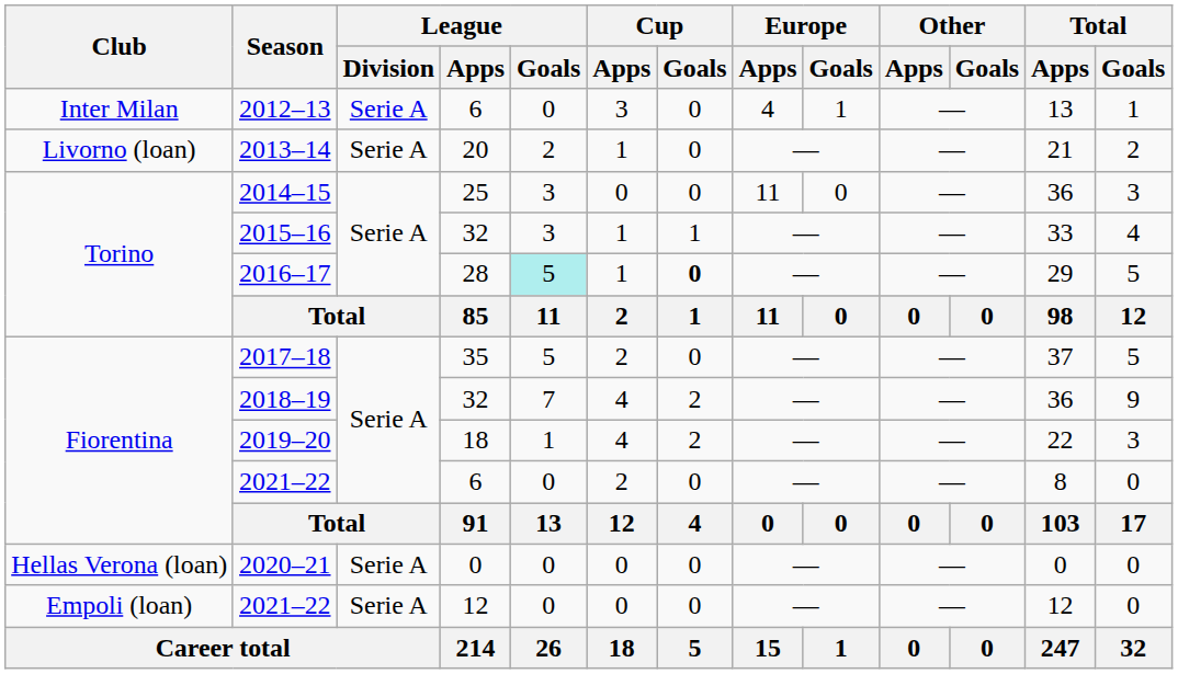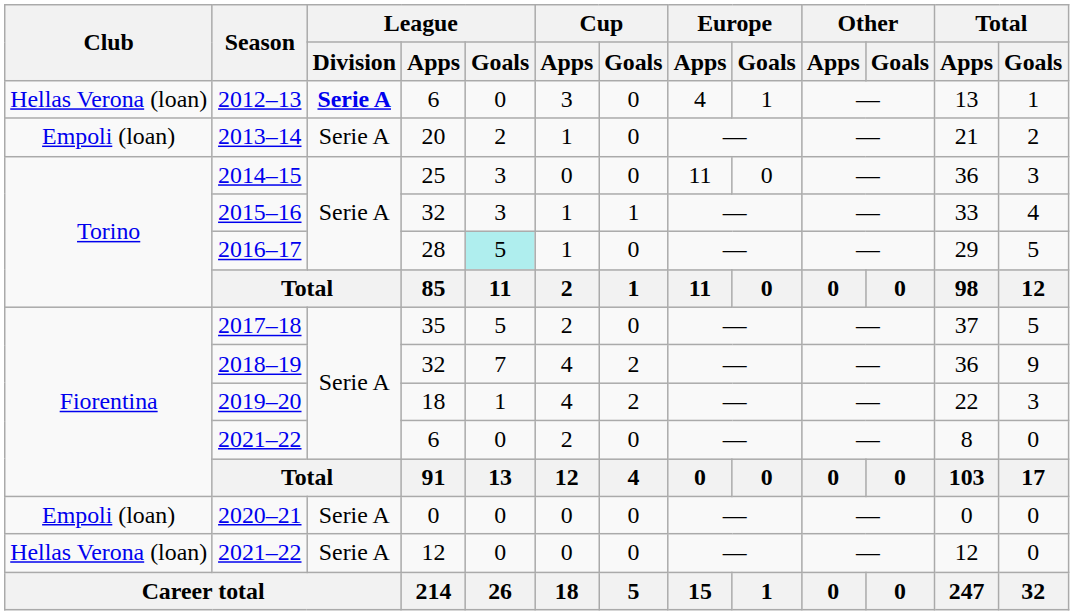 <table class="wikitable" style="text-align:center">
 <tr>
 <th rowspan="2">Club</th>
 <th rowspan="2">Season</th>
 <th colspan="3">League</th>
 <th colspan="2">Cup</th>
 <th colspan="2">Europe</th>
 <th colspan="2">Other</th>
 <th colspan="2">Total</th>
 </tr>
 <tr>
 <th>Division</th>
 <th>Apps</th>
 <th>Goals</th>
 <th>Apps</th>
 <th>Goals</th>
 <th>Apps</th>
 <th>Goals</th>
 <th>Apps</th>
 <th>Goals</th>
 <th>Apps</th>
 <th>Goals</th>
 </tr>
 <tr>
-<td><a href='#'>Inter Milan</a></td>
+<td><a href='#'>Hellas Verona</a> (loan)</td>
 <td><a href='#'>2012–13</a></td>
-<td><a href='#'>Serie A</a></td>
+<td><strong><a href='#'>Serie A</a></strong></td>
 <td>6</td>
 <td>0</td>
 <td>3</td>
 <td>0</td>
 <td>4</td>
 <td>1</td>
 <td colspan="2">—</td>
 <td>13</td>
 <td>1</td>
 </tr>
 <tr>
-<td><a href='#'>Livorno</a> (loan)</td>
+<td><a href='#'>Empoli</a> (loan)</td>
 <td><a href='#'>2013–14</a></td>
 <td>Serie A</td>
 <td>20</td>
 <td>2</td>
 <td>1</td>
 <td>0</td>
 <td colspan="2">—</td>
 <td colspan="2">—</td>
 <td>21</td>
 <td>2</td>
 </tr>
 <tr>
 <td rowspan="4"><a href='#'>Torino</a></td>
 <td><a href='#'>2014–15</a></td>
 <td rowspan="3">Serie A</td>
 <td>25</td>
 <td>3</td>
 <td>0</td>
 <td>0</td>
 <td>11</td>
 <td>0</td>
 <td colspan="2">—</td>
 <td>36</td>
 <td>3</td>
 </tr>
 <tr>
 <td><a href='#'>2015–16</a></td>
 <td>32</td>
 <td>3</td>
 <td>1</td>
 <td>1</td>
 <td colspan="2">—</td>
 <td colspan="2">—</td>
 <td>33</td>
 <td>4</td>
 </tr>
 <tr>
 <td><a href='#'>2016–17</a></td>
 <td>28</td>
 <td style="background: paleturquoise;">5</td>
 <td>1</td>
-<td><strong>0</strong></td>
+<td>0</td>
 <td colspan="2">—</td>
 <td colspan="2">—</td>
 <td>29</td>
 <td>5</td>
 </tr>
 <tr>
 <th colspan="2">Total</th>
 <th>85</th>
 <th>11</th>
 <th>2</th>
 <th>1</th>
 <th>11</th>
 <th>0</th>
 <th>0</th>
 <th>0</th>
 <th>98</th>
 <th>12</th>
 </tr>
 <tr>
 <td rowspan="5"><a href='#'>Fiorentina</a></td>
 <td><a href='#'>2017–18</a></td>
 <td rowspan="4">Serie A</td>
 <td>35</td>
 <td>5</td>
 <td>2</td>
 <td>0</td>
 <td colspan="2">—</td>
 <td colspan="2">—</td>
 <td>37</td>
 <td>5</td>
 </tr>
 <tr>
 <td><a href='#'>2018–19</a></td>
 <td>32</td>
 <td>7</td>
 <td>4</td>
 <td>2</td>
 <td colspan="2">—</td>
 <td colspan="2">—</td>
 <td>36</td>
 <td>9</td>
 </tr>
 <tr>
 <td><a href='#'>2019–20</a></td>
 <td>18</td>
 <td>1</td>
 <td>4</td>
 <td>2</td>
 <td colspan="2">—</td>
 <td colspan="2">—</td>
 <td>22</td>
 <td>3</td>
 </tr>
 <tr>
 <td><a href='#'>2021–22</a></td>
 <td>6</td>
 <td>0</td>
 <td>2</td>
 <td>0</td>
 <td colspan="2">—</td>
 <td colspan="2">—</td>
 <td>8</td>
 <td>0</td>
 </tr>
 <tr>
 <th colspan="2">Total</th>
 <th>91</th>
 <th>13</th>
 <th>12</th>
 <th>4</th>
 <th>0</th>
 <th>0</th>
 <th>0</th>
 <th>0</th>
 <th>103</th>
 <th>17</th>
 </tr>
 <tr>
-<td><a href='#'>Hellas Verona</a> (loan)</td>
+<td><a href='#'>Empoli</a> (loan)</td>
 <td><a href='#'>2020–21</a></td>
 <td>Serie A</td>
 <td>0</td>
 <td>0</td>
 <td>0</td>
 <td>0</td>
 <td colspan="2">—</td>
 <td colspan="2">—</td>
 <td>0</td>
 <td>0</td>
 </tr>
 <tr>
-<td><a href='#'>Empoli</a> (loan)</td>
+<td><a href='#'>Hellas Verona</a> (loan)</td>
 <td><a href='#'>2021–22</a></td>
 <td>Serie A</td>
 <td>12</td>
 <td>0</td>
 <td>0</td>
 <td>0</td>
 <td colspan="2">—</td>
 <td colspan="2">—</td>
 <td>12</td>
 <td>0</td>
 </tr>
 <tr>
 <th colspan="3">Career total</th>
 <th>214</th>
 <th>26</th>
 <th>18</th>
 <th>5</th>
 <th>15</th>
 <th>1</th>
 <th>0</th>
 <th>0</th>
 <th>247</th>
 <th>32</th>
 </tr>
 </table>
